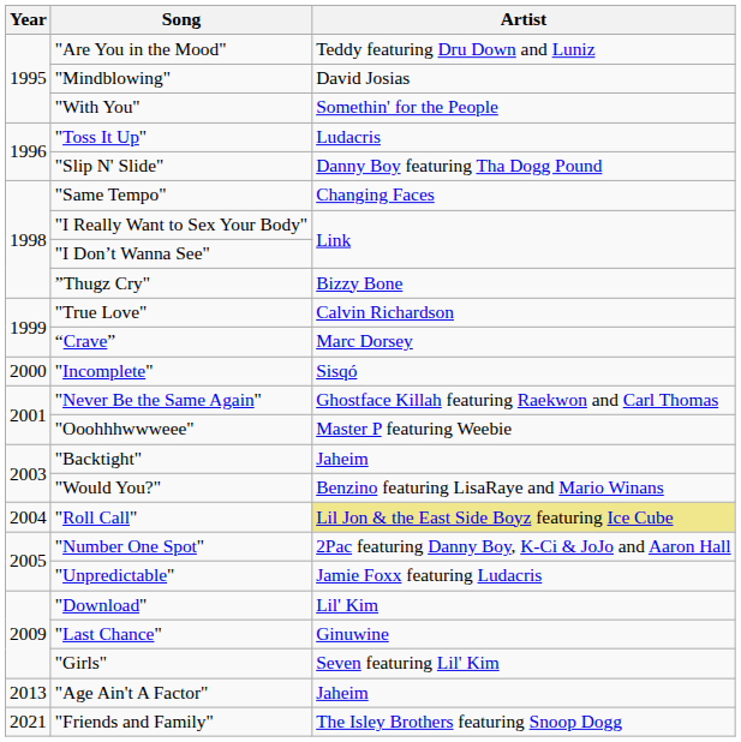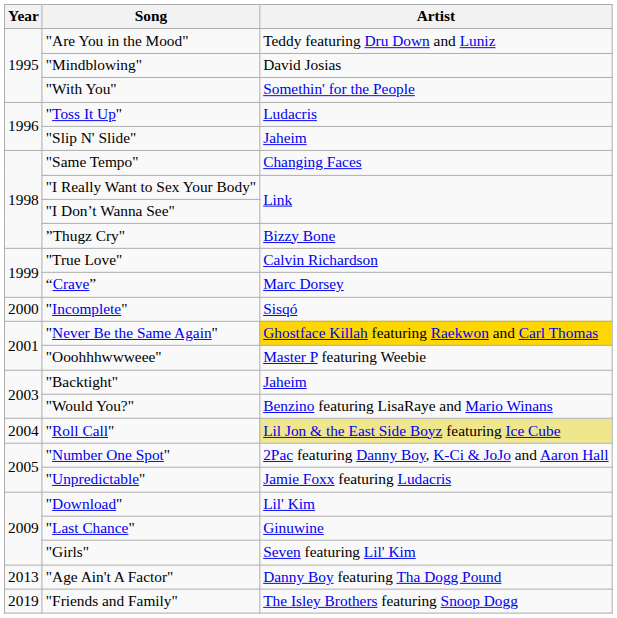 <table class="wikitable sortable">
 <tr>
 <th>Year</th>
 <th>Song</th>
 <th>Artist</th>
 </tr>
 <tr>
 <td rowspan=3>1995</td>
 <td>"Are You in the Mood"</td>
 <td>Teddy featuring <a href='#'>Dru Down</a> and <a href='#'>Luniz</a></td>
 </tr>
 <tr>
 <td>"Mindblowing"</td>
 <td>David Josias</td>
 </tr>
 <tr>
 <td>"With You"</td>
 <td><a href='#'>Somethin' for the People</a></td>
 </tr>
 <tr>
 <td rowspan=2>1996</td>
 <td>"<a href='#'>Toss It Up</a>"</td>
 <td><a href='#'>Ludacris</a></td>
 </tr>
 <tr>
 <td>"Slip N' Slide"</td>
-<td><a href='#'>Danny Boy</a> featuring <a href='#'>Tha Dogg Pound</a></td>
+<td><a href='#'>Jaheim</a></td>
 </tr>
 <tr>
 <td rowspan=4>1998</td>
 <td>"Same Tempo"</td>
 <td><a href='#'>Changing Faces</a></td>
 </tr>
 <tr>
 <td>"I Really Want to Sex Your Body"</td>
 <td rowspan=2><a href='#'>Link</a></td>
 </tr>
 <tr>
 <td>"I Don’t Wanna See"</td>
 </tr>
 <tr>
 <td>”Thugz Cry"</td>
 <td><a href='#'>Bizzy Bone</a></td>
 </tr>
 <tr>
 <td rowspan=2>1999</td>
 <td>"True Love"</td>
 <td><a href='#'>Calvin Richardson</a></td>
 </tr>
 <tr>
 <td>“<a href='#'>Crave</a>”</td>
 <td><a href='#'>Marc Dorsey</a></td>
 </tr>
 <tr>
 <td>2000</td>
 <td>"<a href='#'>Incomplete</a>"</td>
 <td><a href='#'>Sisqó</a></td>
 </tr>
 <tr>
 <td rowspan=2>2001</td>
 <td>"<a href='#'>Never Be the Same Again</a>"</td>
-<td><a href='#'>Ghostface Killah</a> featuring <a href='#'>Raekwon</a> and <a href='#'>Carl Thomas</a></td>
+<td style="background: gold;"><a href='#'>Ghostface Killah</a> featuring <a href='#'>Raekwon</a> and <a href='#'>Carl Thomas</a></td>
 </tr>
 <tr>
 <td>"Ooohhhwwweee"</td>
 <td><a href='#'>Master P</a> featuring Weebie</td>
 </tr>
 <tr>
 <td rowspan=2>2003</td>
 <td>"Backtight"</td>
 <td><a href='#'>Jaheim</a></td>
 </tr>
 <tr>
 <td>"Would You?"</td>
 <td><a href='#'>Benzino</a> featuring LisaRaye and <a href='#'>Mario Winans</a></td>
 </tr>
 <tr>
 <td>2004</td>
 <td>"<a href='#'>Roll Call</a>"</td>
 <td style="background: khaki;"><a href='#'>Lil Jon & the East Side Boyz</a> featuring <a href='#'>Ice Cube</a></td>
 </tr>
 <tr>
 <td rowspan=2>2005</td>
 <td>"<a href='#'>Number One Spot</a>"</td>
 <td><a href='#'>2Pac</a> featuring <a href='#'>Danny Boy</a>, <a href='#'>K-Ci & JoJo</a> and <a href='#'>Aaron Hall</a></td>
 </tr>
 <tr>
 <td>"<a href='#'>Unpredictable</a>"</td>
 <td><a href='#'>Jamie Foxx</a> featuring <a href='#'>Ludacris</a></td>
 </tr>
 <tr>
 <td rowspan=3>2009</td>
 <td>"<a href='#'>Download</a>"</td>
 <td><a href='#'>Lil' Kim</a></td>
 </tr>
 <tr>
 <td>"<a href='#'>Last Chance</a>"</td>
 <td><a href='#'>Ginuwine</a></td>
 </tr>
 <tr>
 <td>"Girls"</td>
 <td><a href='#'>Seven</a> featuring <a href='#'>Lil' Kim</a></td>
 </tr>
 <tr>
 <td>2013</td>
 <td>"Age Ain't A Factor"</td>
-<td><a href='#'>Jaheim</a></td>
+<td><a href='#'>Danny Boy</a> featuring <a href='#'>Tha Dogg Pound</a></td>
 </tr>
 <tr>
-<td>2021</td>
+<td>2019</td>
 <td>"Friends and Family"</td>
 <td><a href='#'>The Isley Brothers</a> featuring <a href='#'>Snoop Dogg</a></td>
 </tr>
 </table>
